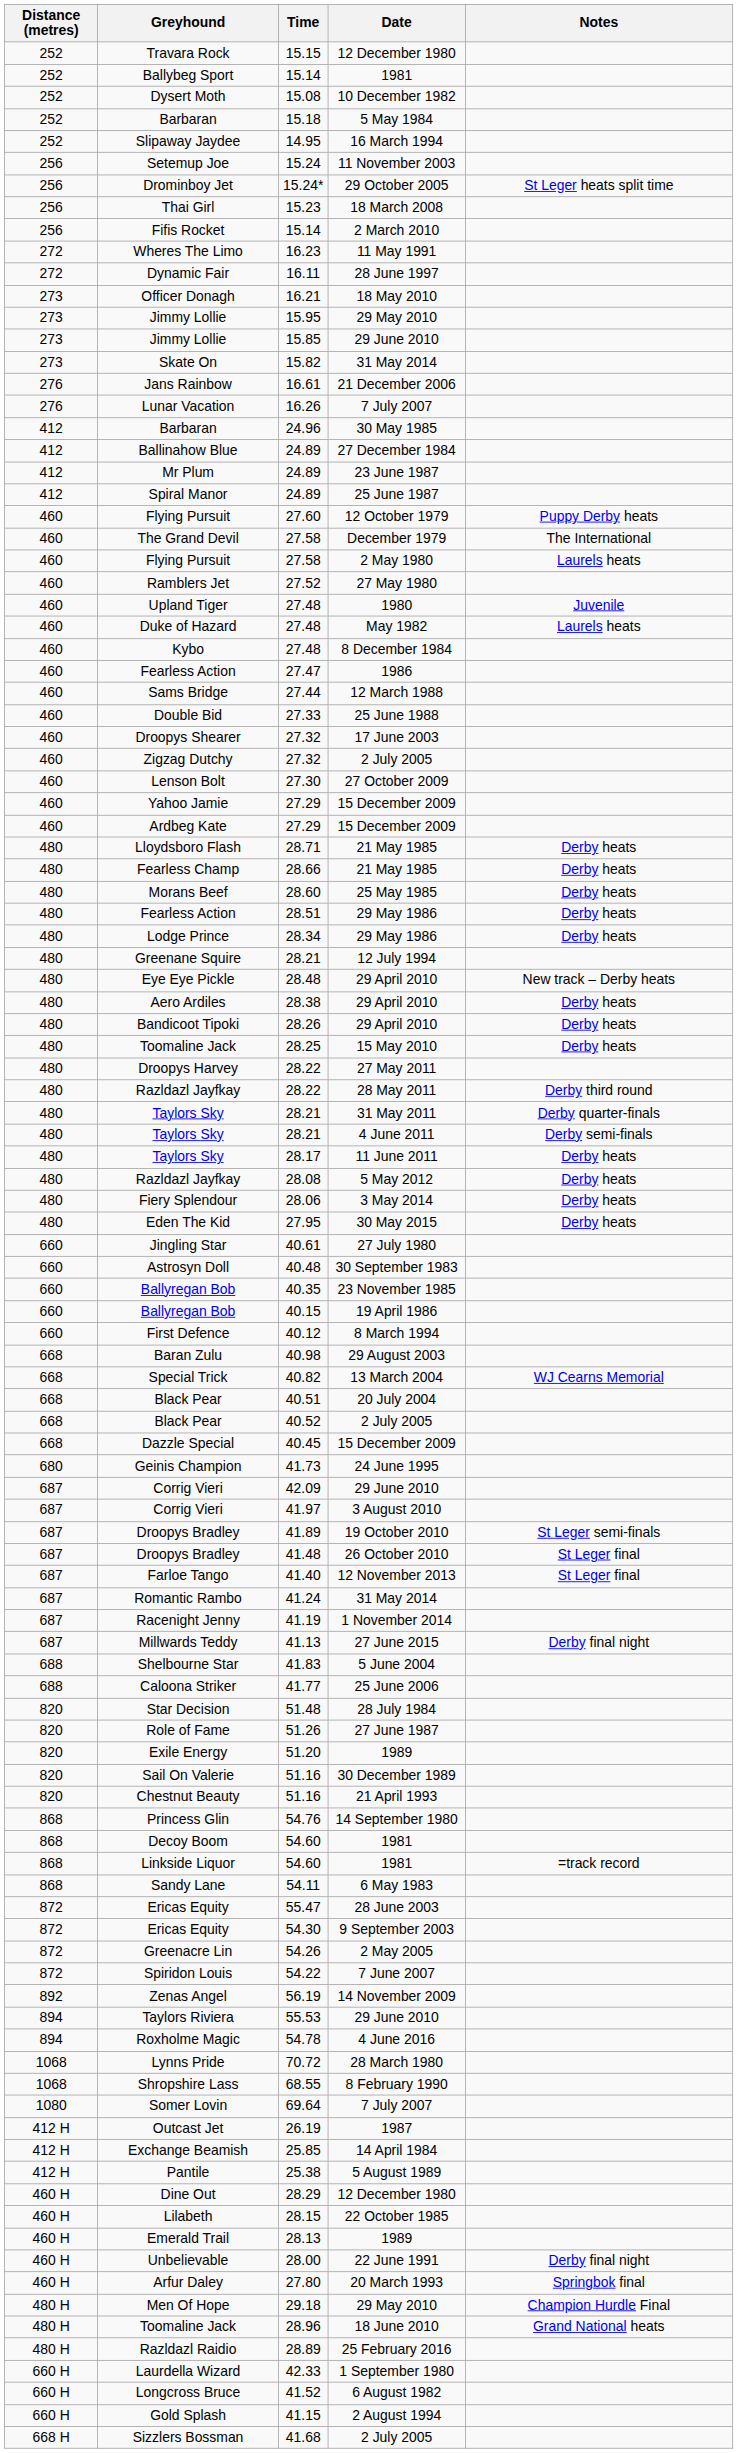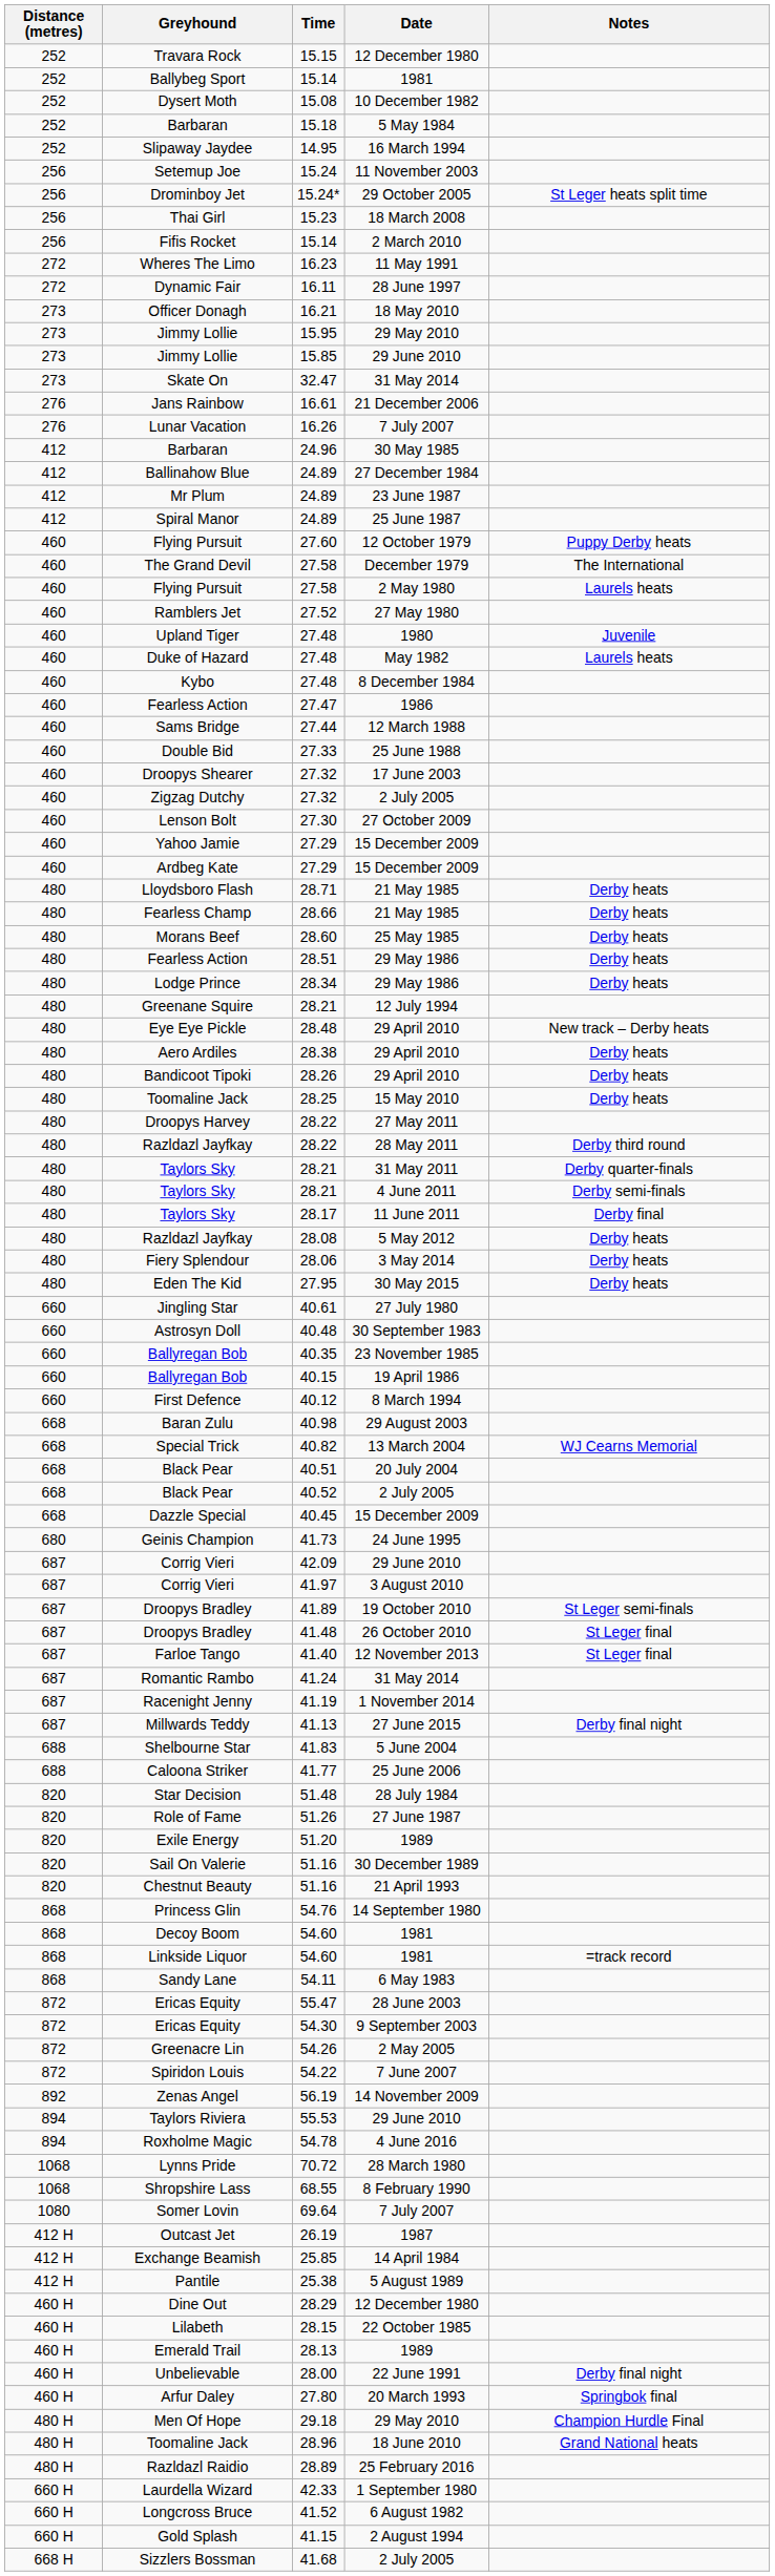 <table class="wikitable collapsible collapsed"  style="font-size: 100%">
 <tr>
 <th width=100>Distance <br>(metres)</th>
 <th width=200>Greyhound</th>
 <th width=50>Time</th>
 <th width=150>Date</th>
 <th width=300>Notes</th>
 </tr>
 <tr align=center>
 <td>252</td>
 <td>Travara Rock</td>
 <td>15.15</td>
 <td>12 December 1980</td>
 <td></td>
 </tr>
 <tr align=center>
 <td>252</td>
 <td>Ballybeg Sport </td>
 <td>15.14</td>
 <td>1981</td>
 <td></td>
 </tr>
 <tr align=center>
 <td>252</td>
 <td>Dysert Moth</td>
 <td>15.08</td>
 <td>10 December 1982</td>
 <td></td>
 </tr>
 <tr align=center>
 <td>252</td>
 <td>Barbaran</td>
 <td>15.18</td>
 <td>5 May 1984</td>
 <td></td>
 </tr>
 <tr align=center>
 <td>252</td>
 <td>Slipaway Jaydee</td>
 <td>14.95</td>
 <td>16 March 1994</td>
 <td></td>
 </tr>
 <tr align=center>
 <td>256</td>
 <td>Setemup Joe</td>
 <td>15.24</td>
 <td>11 November 2003</td>
 <td></td>
 </tr>
 <tr align=center>
 <td>256</td>
 <td>Drominboy Jet</td>
 <td>15.24*</td>
 <td>29 October 2005</td>
 <td><a href='#'>St Leger</a> heats split time</td>
 </tr>
 <tr align=center>
 <td>256</td>
 <td>Thai Girl</td>
 <td>15.23</td>
 <td>18 March 2008</td>
 <td></td>
 </tr>
 <tr align=center>
 <td>256</td>
 <td>Fifis Rocket</td>
 <td>15.14</td>
 <td>2 March 2010</td>
 <td></td>
 </tr>
 <tr align=center>
 <td>272</td>
 <td>Wheres The Limo</td>
 <td>16.23</td>
 <td>11 May 1991</td>
 <td></td>
 </tr>
 <tr align=center>
 <td>272</td>
 <td>Dynamic Fair</td>
 <td>16.11</td>
 <td>28 June 1997</td>
 <td></td>
 </tr>
 <tr align=center>
 <td>273</td>
 <td>Officer Donagh</td>
 <td>16.21</td>
 <td>18 May 2010</td>
 <td></td>
 </tr>
 <tr align=center>
 <td>273</td>
 <td>Jimmy Lollie</td>
 <td>15.95</td>
 <td>29 May 2010</td>
 <td></td>
 </tr>
 <tr align=center>
 <td>273</td>
 <td>Jimmy Lollie</td>
 <td>15.85</td>
 <td>29 June 2010</td>
 <td></td>
 </tr>
 <tr align=center>
 <td>273</td>
 <td>Skate On</td>
-<td>15.82</td>
+<td>32.47</td>
 <td>31 May 2014</td>
 <td></td>
 </tr>
 <tr align=center>
 <td>276</td>
 <td>Jans Rainbow</td>
 <td>16.61</td>
 <td>21 December 2006</td>
 <td></td>
 </tr>
 <tr align=center>
 <td>276</td>
 <td>Lunar Vacation</td>
 <td>16.26</td>
 <td>7 July 2007</td>
 <td></td>
 </tr>
 <tr align=center>
 <td>412</td>
 <td>Barbaran</td>
 <td>24.96</td>
 <td>30 May 1985</td>
 <td></td>
 </tr>
 <tr align=center>
 <td>412</td>
 <td>Ballinahow Blue</td>
 <td>24.89</td>
 <td>27 December 1984</td>
 <td></td>
 </tr>
 <tr align=center>
 <td>412</td>
 <td>Mr Plum</td>
 <td>24.89</td>
 <td>23 June 1987</td>
 <td></td>
 </tr>
 <tr align=center>
 <td>412</td>
 <td>Spiral Manor</td>
 <td>24.89</td>
 <td>25 June 1987</td>
 <td></td>
 </tr>
 <tr align=center>
 <td>460</td>
 <td>Flying Pursuit</td>
 <td>27.60</td>
 <td>12 October 1979</td>
 <td><a href='#'>Puppy Derby</a> heats</td>
 </tr>
 <tr align=center>
 <td>460</td>
 <td>The Grand Devil </td>
 <td>27.58</td>
 <td>December 1979</td>
 <td>The International</td>
 </tr>
 <tr align=center>
 <td>460</td>
 <td>Flying Pursuit</td>
 <td>27.58</td>
 <td>2 May 1980</td>
 <td><a href='#'>Laurels</a> heats</td>
 </tr>
 <tr align=center>
 <td>460</td>
 <td>Ramblers Jet</td>
 <td>27.52</td>
 <td>27 May 1980</td>
 <td></td>
 </tr>
 <tr align=center>
 <td>460</td>
 <td>Upland Tiger</td>
 <td>27.48</td>
 <td>1980</td>
 <td><a href='#'>Juvenile</a></td>
 </tr>
 <tr align=center>
 <td>460</td>
 <td>Duke of Hazard</td>
 <td>27.48</td>
 <td>May 1982</td>
 <td><a href='#'>Laurels</a> heats</td>
 </tr>
 <tr align=center>
 <td>460</td>
 <td>Kybo</td>
 <td>27.48</td>
 <td>8 December 1984</td>
 <td></td>
 </tr>
 <tr align=center>
 <td>460</td>
 <td>Fearless Action</td>
 <td>27.47</td>
 <td>1986</td>
 <td></td>
 </tr>
 <tr align=center>
 <td>460</td>
 <td>Sams Bridge</td>
 <td>27.44</td>
 <td>12 March 1988</td>
 <td></td>
 </tr>
 <tr align=center>
 <td>460</td>
 <td>Double Bid</td>
 <td>27.33</td>
 <td>25 June 1988</td>
 <td></td>
 </tr>
 <tr align=center>
 <td>460</td>
 <td>Droopys Shearer</td>
 <td>27.32</td>
 <td>17 June 2003</td>
 <td></td>
 </tr>
 <tr align=center>
 <td>460</td>
 <td>Zigzag Dutchy</td>
 <td>27.32</td>
 <td>2 July 2005</td>
 <td></td>
 </tr>
 <tr align=center>
 <td>460</td>
 <td>Lenson Bolt</td>
 <td>27.30</td>
 <td>27 October 2009</td>
 <td></td>
 </tr>
 <tr align=center>
 <td>460</td>
 <td>Yahoo Jamie</td>
 <td>27.29</td>
 <td>15 December 2009</td>
 <td></td>
 </tr>
 <tr align=center>
 <td>460</td>
 <td>Ardbeg Kate</td>
 <td>27.29</td>
 <td>15 December 2009</td>
 <td></td>
 </tr>
 <tr align=center>
 <td>480</td>
 <td>Lloydsboro Flash</td>
 <td>28.71</td>
 <td>21 May 1985</td>
 <td><a href='#'>Derby</a> heats</td>
 </tr>
 <tr align=center>
 <td>480</td>
 <td>Fearless Champ</td>
 <td>28.66</td>
 <td>21 May 1985</td>
 <td><a href='#'>Derby</a> heats</td>
 </tr>
 <tr align=center>
 <td>480</td>
 <td>Morans Beef</td>
 <td>28.60</td>
 <td>25 May 1985</td>
 <td><a href='#'>Derby</a> heats</td>
 </tr>
 <tr align=center>
 <td>480</td>
 <td>Fearless Action</td>
 <td>28.51</td>
 <td>29 May 1986</td>
 <td><a href='#'>Derby</a> heats</td>
 </tr>
 <tr align=center>
 <td>480</td>
 <td>Lodge Prince</td>
 <td>28.34</td>
 <td>29 May 1986</td>
 <td><a href='#'>Derby</a> heats</td>
 </tr>
 <tr align=center>
 <td>480</td>
 <td>Greenane Squire</td>
 <td>28.21</td>
 <td>12 July 1994</td>
 <td></td>
 </tr>
 <tr align=center>
 <td>480</td>
 <td>Eye Eye Pickle</td>
 <td>28.48</td>
 <td>29 April 2010</td>
 <td>New track – Derby heats</td>
 </tr>
 <tr align=center>
 <td>480</td>
 <td>Aero Ardiles</td>
 <td>28.38</td>
 <td>29 April 2010</td>
 <td><a href='#'>Derby</a> heats</td>
 </tr>
 <tr align=center>
 <td>480</td>
 <td>Bandicoot Tipoki</td>
 <td>28.26</td>
 <td>29 April 2010</td>
 <td><a href='#'>Derby</a> heats</td>
 </tr>
 <tr align=center>
 <td>480</td>
 <td>Toomaline Jack</td>
 <td>28.25</td>
 <td>15 May 2010</td>
 <td><a href='#'>Derby</a> heats</td>
 </tr>
 <tr align=center>
 <td>480</td>
 <td>Droopys Harvey</td>
 <td>28.22</td>
 <td>27 May 2011</td>
 <td></td>
 </tr>
 <tr align=center>
 <td>480</td>
 <td>Razldazl Jayfkay</td>
 <td>28.22</td>
 <td>28 May 2011</td>
 <td><a href='#'>Derby</a> third round</td>
 </tr>
 <tr align=center>
 <td>480</td>
 <td><a href='#'>Taylors Sky</a></td>
 <td>28.21</td>
 <td>31 May 2011</td>
 <td><a href='#'>Derby</a> quarter-finals</td>
 </tr>
 <tr align=center>
 <td>480</td>
 <td><a href='#'>Taylors Sky</a></td>
 <td>28.21</td>
 <td>4 June 2011</td>
 <td><a href='#'>Derby</a> semi-finals</td>
 </tr>
 <tr align=center>
 <td>480</td>
 <td><a href='#'>Taylors Sky</a></td>
 <td>28.17</td>
 <td>11 June 2011</td>
-<td><a href='#'>Derby</a> heats</td>
+<td><a href='#'>Derby</a> final</td>
 </tr>
 <tr align=center>
 <td>480</td>
 <td>Razldazl Jayfkay</td>
 <td>28.08</td>
 <td>5 May 2012</td>
 <td><a href='#'>Derby</a> heats</td>
 </tr>
 <tr align=center>
 <td>480</td>
 <td>Fiery Splendour</td>
 <td>28.06</td>
 <td>3 May 2014</td>
 <td><a href='#'>Derby</a> heats</td>
 </tr>
 <tr align=center>
 <td>480</td>
 <td>Eden The Kid</td>
 <td>27.95</td>
 <td>30 May 2015</td>
 <td><a href='#'>Derby</a> heats</td>
 </tr>
 <tr align=center>
 <td>660</td>
 <td>Jingling Star </td>
 <td>40.61</td>
 <td>27 July 1980</td>
 <td></td>
 </tr>
 <tr align=center>
 <td>660</td>
 <td>Astrosyn Doll</td>
 <td>40.48</td>
 <td>30 September 1983</td>
 <td></td>
 </tr>
 <tr align=center>
 <td>660</td>
 <td><a href='#'>Ballyregan Bob</a></td>
 <td>40.35</td>
 <td>23 November 1985</td>
 <td></td>
 </tr>
 <tr align=center>
 <td>660</td>
 <td><a href='#'>Ballyregan Bob</a></td>
 <td>40.15</td>
 <td>19 April 1986</td>
 <td></td>
 </tr>
 <tr align=center>
 <td>660</td>
 <td>First Defence</td>
 <td>40.12</td>
 <td>8 March 1994</td>
 <td></td>
 </tr>
 <tr align=center>
 <td>668</td>
 <td>Baran Zulu</td>
 <td>40.98</td>
 <td>29 August 2003</td>
 <td></td>
 </tr>
 <tr align=center>
 <td>668</td>
 <td>Special Trick</td>
 <td>40.82</td>
 <td>13 March 2004</td>
 <td><a href='#'>WJ Cearns Memorial</a></td>
 </tr>
 <tr align=center>
 <td>668</td>
 <td>Black Pear</td>
 <td>40.51</td>
 <td>20 July 2004</td>
 <td></td>
 </tr>
 <tr align=center>
 <td>668</td>
 <td>Black Pear</td>
 <td>40.52</td>
 <td>2 July 2005</td>
 <td></td>
 </tr>
 <tr align=center>
 <td>668</td>
 <td>Dazzle Special</td>
 <td>40.45</td>
 <td>15 December 2009</td>
 <td></td>
 </tr>
 <tr align=center>
 <td>680</td>
 <td>Geinis Champion</td>
 <td>41.73</td>
 <td>24 June 1995</td>
 <td></td>
 </tr>
 <tr align=center>
 <td>687</td>
 <td>Corrig Vieri</td>
 <td>42.09</td>
 <td>29 June 2010</td>
 <td></td>
 </tr>
 <tr align=center>
 <td>687</td>
 <td>Corrig Vieri</td>
 <td>41.97</td>
 <td>3 August 2010</td>
 <td></td>
 </tr>
 <tr align=center>
 <td>687</td>
 <td>Droopys Bradley</td>
 <td>41.89</td>
 <td>19 October 2010</td>
 <td><a href='#'>St Leger</a> semi-finals</td>
 </tr>
 <tr align=center>
 <td>687</td>
 <td>Droopys Bradley</td>
 <td>41.48</td>
 <td>26 October 2010</td>
 <td><a href='#'>St Leger</a> final</td>
 </tr>
 <tr align=center>
 <td>687</td>
 <td>Farloe Tango</td>
 <td>41.40</td>
 <td>12 November 2013</td>
 <td><a href='#'>St Leger</a> final</td>
 </tr>
 <tr align=center>
 <td>687</td>
 <td>Romantic Rambo</td>
 <td>41.24</td>
 <td>31 May 2014</td>
 <td></td>
 </tr>
 <tr align=center>
 <td>687</td>
 <td>Racenight Jenny</td>
 <td>41.19</td>
 <td>1 November 2014</td>
 <td></td>
 </tr>
 <tr align=center>
 <td>687</td>
 <td>Millwards Teddy</td>
 <td>41.13</td>
 <td>27 June 2015</td>
 <td><a href='#'>Derby</a> final night</td>
 </tr>
 <tr align=center>
 <td>688</td>
 <td>Shelbourne Star</td>
 <td>41.83</td>
 <td>5 June 2004</td>
 <td></td>
 </tr>
 <tr align=center>
 <td>688</td>
 <td>Caloona Striker</td>
 <td>41.77</td>
 <td>25 June 2006</td>
 <td></td>
 </tr>
 <tr align=center>
 <td>820</td>
 <td>Star Decision</td>
 <td>51.48</td>
 <td>28 July 1984</td>
 <td></td>
 </tr>
 <tr align=center>
 <td>820</td>
 <td>Role of Fame</td>
 <td>51.26</td>
 <td>27 June 1987</td>
 <td></td>
 </tr>
 <tr align=center>
 <td>820</td>
 <td>Exile Energy</td>
 <td>51.20</td>
 <td>1989</td>
 <td></td>
 </tr>
 <tr align=center>
 <td>820</td>
 <td>Sail On Valerie</td>
 <td>51.16</td>
 <td>30 December 1989</td>
 <td></td>
 </tr>
 <tr align=center>
 <td>820</td>
 <td>Chestnut Beauty</td>
 <td>51.16</td>
 <td>21 April 1993</td>
 <td></td>
 </tr>
 <tr align=center>
 <td>868</td>
 <td>Princess Glin</td>
 <td>54.76</td>
 <td>14 September 1980</td>
 <td></td>
 </tr>
 <tr align=center>
 <td>868</td>
 <td>Decoy Boom </td>
 <td>54.60</td>
 <td>1981</td>
 <td></td>
 </tr>
 <tr align=center>
 <td>868</td>
 <td>Linkside Liquor </td>
 <td>54.60</td>
 <td>1981</td>
 <td>=track record</td>
 </tr>
 <tr align=center>
 <td>868</td>
 <td>Sandy Lane</td>
 <td>54.11</td>
 <td>6 May 1983</td>
 <td></td>
 </tr>
 <tr align=center>
 <td>872</td>
 <td>Ericas Equity</td>
 <td>55.47</td>
 <td>28 June 2003</td>
 <td></td>
 </tr>
 <tr align=center>
 <td>872</td>
 <td>Ericas Equity</td>
 <td>54.30</td>
 <td>9 September 2003</td>
 <td></td>
 </tr>
 <tr align=center>
 <td>872</td>
 <td>Greenacre Lin</td>
 <td>54.26</td>
 <td>2 May 2005</td>
 <td></td>
 </tr>
 <tr align=center>
 <td>872</td>
 <td>Spiridon Louis</td>
 <td>54.22</td>
 <td>7 June 2007</td>
 <td></td>
 </tr>
 <tr align=center>
 <td>892</td>
 <td>Zenas Angel</td>
 <td>56.19</td>
 <td>14 November 2009</td>
 <td></td>
 </tr>
 <tr align=center>
 <td>894</td>
 <td>Taylors Riviera</td>
 <td>55.53</td>
 <td>29 June 2010</td>
 <td></td>
 </tr>
 <tr align=center>
 <td>894</td>
 <td>Roxholme Magic</td>
 <td>54.78</td>
 <td>4 June 2016</td>
 <td></td>
 </tr>
 <tr align=center>
 <td>1068</td>
 <td>Lynns Pride</td>
 <td>70.72</td>
 <td>28 March 1980</td>
 <td></td>
 </tr>
 <tr align=center>
 <td>1068</td>
 <td>Shropshire Lass</td>
 <td>68.55</td>
 <td>8 February 1990</td>
 <td></td>
 </tr>
 <tr align=center>
 <td>1080</td>
 <td>Somer Lovin</td>
 <td>69.64</td>
 <td>7 July 2007</td>
 <td></td>
 </tr>
 <tr align=center>
 <td>412 H</td>
 <td>Outcast Jet</td>
 <td>26.19</td>
 <td>1987</td>
 <td></td>
 </tr>
 <tr align=center>
 <td>412 H</td>
 <td>Exchange Beamish</td>
 <td>25.85</td>
 <td>14 April 1984</td>
 <td></td>
 </tr>
 <tr align=center>
 <td>412 H</td>
 <td>Pantile</td>
 <td>25.38</td>
 <td>5 August 1989</td>
 <td></td>
 </tr>
 <tr align=center>
 <td>460 H</td>
 <td>Dine Out</td>
 <td>28.29</td>
 <td>12 December 1980</td>
 <td></td>
 </tr>
 <tr align=center>
 <td>460 H</td>
 <td>Lilabeth</td>
 <td>28.15</td>
 <td>22 October 1985</td>
 <td></td>
 </tr>
 <tr align=center>
 <td>460 H</td>
 <td>Emerald Trail</td>
 <td>28.13</td>
 <td>1989</td>
 <td></td>
 </tr>
 <tr align=center>
 <td>460 H</td>
 <td>Unbelievable</td>
 <td>28.00</td>
 <td>22 June 1991</td>
 <td><a href='#'>Derby</a> final night</td>
 </tr>
 <tr align=center>
 <td>460 H</td>
 <td>Arfur Daley</td>
 <td>27.80</td>
 <td>20 March 1993</td>
 <td><a href='#'>Springbok</a> final </td>
 </tr>
 <tr align=center>
 <td>480 H</td>
 <td>Men Of Hope</td>
 <td>29.18</td>
 <td>29 May 2010</td>
 <td><a href='#'>Champion Hurdle</a> Final</td>
 </tr>
 <tr align=center>
 <td>480 H</td>
 <td>Toomaline Jack</td>
 <td>28.96</td>
 <td>18 June 2010</td>
 <td><a href='#'>Grand National</a> heats</td>
 </tr>
 <tr align=center>
 <td>480 H</td>
 <td>Razldazl Raidio</td>
 <td>28.89</td>
 <td>25 February 2016</td>
 <td></td>
 </tr>
 <tr align=center>
 <td>660 H</td>
 <td>Laurdella Wizard</td>
 <td>42.33</td>
 <td>1 September 1980</td>
 <td></td>
 </tr>
 <tr align=center>
 <td>660 H</td>
 <td>Longcross Bruce</td>
 <td>41.52</td>
 <td>6 August 1982</td>
 <td></td>
 </tr>
 <tr align=center>
 <td>660 H</td>
 <td>Gold Splash</td>
 <td>41.15</td>
 <td>2 August 1994</td>
 <td></td>
 </tr>
 <tr align=center>
 <td>668 H</td>
 <td>Sizzlers Bossman</td>
 <td>41.68</td>
 <td>2 July 2005</td>
 <td></td>
 </tr>
 </table>
